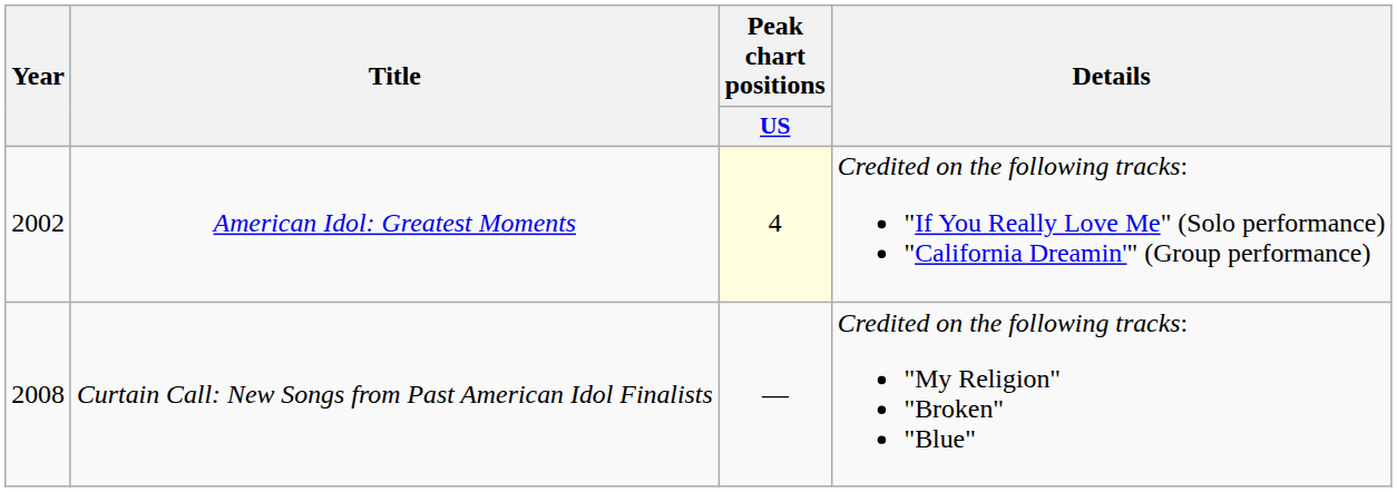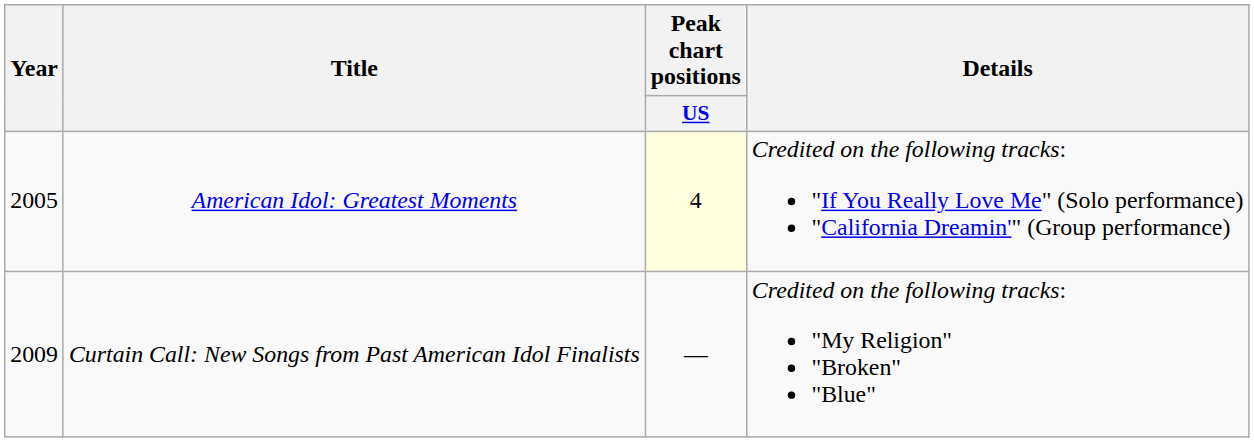 <table class="wikitable plainrowheaders" style="text-align:center;">
 <tr>
 <th scope="col" rowspan="2">Year</th>
 <th scope="col" rowspan="2">Title</th>
 <th scope="col" rowspan="1">Peak chart positions</th>
 <th scope="col" rowspan="2">Details</th>
 </tr>
 <tr>
 <th scope="col" style="width:3em;font-size:90%;"><a href='#'>US</a></th>
 </tr>
 <tr>
-<td>2002</td>
+<td>2005</td>
 <td><em><a href='#'>American Idol: Greatest Moments</a></em></td>
 <td style="background: lightyellow;">4</td>
 <td align="left"><em>Credited on the following tracks</em>:<br><ul><li>"<a href='#'>If You Really Love Me</a>" (Solo performance)</li><li>"<a href='#'>California Dreamin'</a>" (Group performance)</li></ul></td>
 </tr>
 <tr>
-<td>2008</td>
+<td>2009</td>
 <td><em>Curtain Call: New Songs from Past American Idol Finalists</em></td>
 <td>—</td>
 <td align="left"><em>Credited on the following tracks</em>:<br><ul><li>"My Religion"</li><li>"Broken"</li><li>"Blue"</li></ul></td>
 </tr>
 </table>
